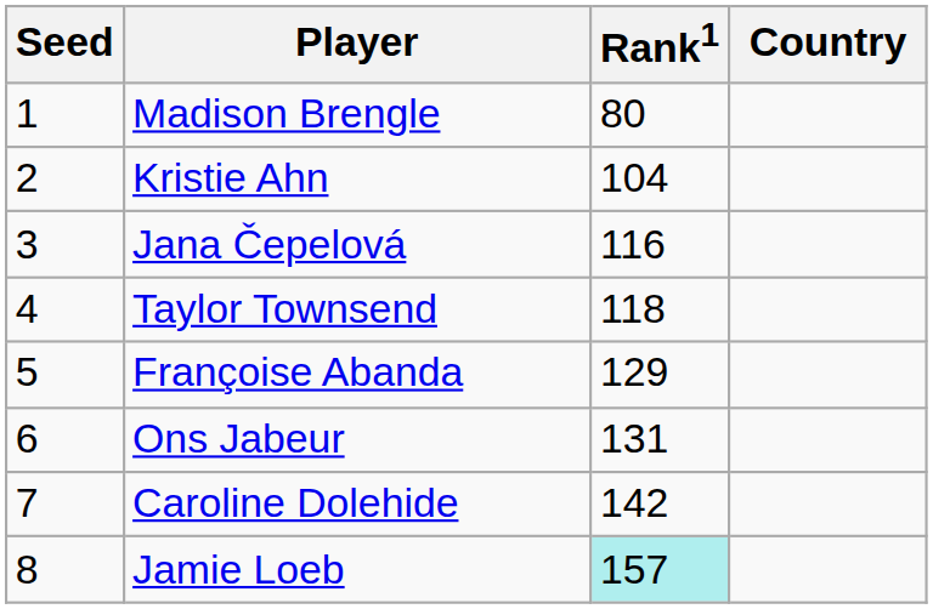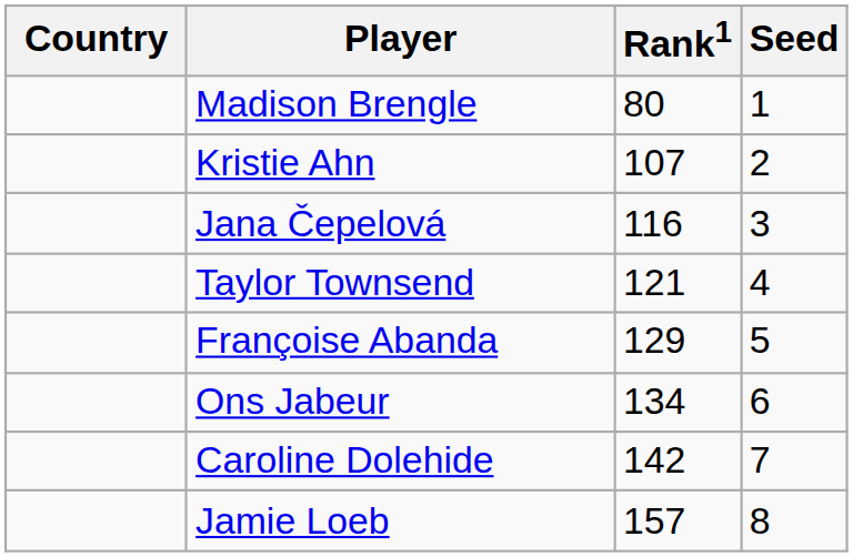 <table class="sortable wikitable">
 <tr>
-<th>Seed</th>
+<th width="70">Country</th>
 <th width="175">Player</th>
 <th>Rank<sup>1</sup></th>
-<th width="70">Country</th>
+<th>Seed</th>
 </tr>
 <tr>
-<td>1</td>
+<td></td>
 <td><a href='#'>Madison Brengle</a></td>
 <td>80</td>
-<td></td>
+<td>1</td>
 </tr>
 <tr>
+<td></td>
+<td><a href='#'>Kristie Ahn</a></td>
+<td>107</td>
 <td>2</td>
-<td><a href='#'>Kristie Ahn</a></td>
-<td>104</td>
-<td></td>
 </tr>
 <tr>
-<td>3</td>
+<td></td>
 <td><a href='#'>Jana Čepelová</a></td>
 <td>116</td>
-<td></td>
+<td>3</td>
 </tr>
 <tr>
+<td></td>
+<td><a href='#'>Taylor Townsend</a></td>
+<td>121</td>
 <td>4</td>
-<td><a href='#'>Taylor Townsend</a></td>
-<td>118</td>
-<td></td>
 </tr>
 <tr>
-<td>5</td>
+<td></td>
 <td><a href='#'>Françoise Abanda</a></td>
 <td>129</td>
-<td></td>
+<td>5</td>
 </tr>
 <tr>
+<td></td>
+<td><a href='#'>Ons Jabeur</a></td>
+<td>134</td>
 <td>6</td>
-<td><a href='#'>Ons Jabeur</a></td>
-<td>131</td>
-<td></td>
 </tr>
 <tr>
-<td>7</td>
+<td></td>
 <td><a href='#'>Caroline Dolehide</a></td>
 <td>142</td>
-<td></td>
+<td>7</td>
 </tr>
 <tr>
+<td></td>
+<td><a href='#'>Jamie Loeb</a></td>
+<td>157</td>
 <td>8</td>
-<td><a href='#'>Jamie Loeb</a></td>
-<td style="background: paleturquoise;">157</td>
-<td></td>
 </tr>
 </table>
